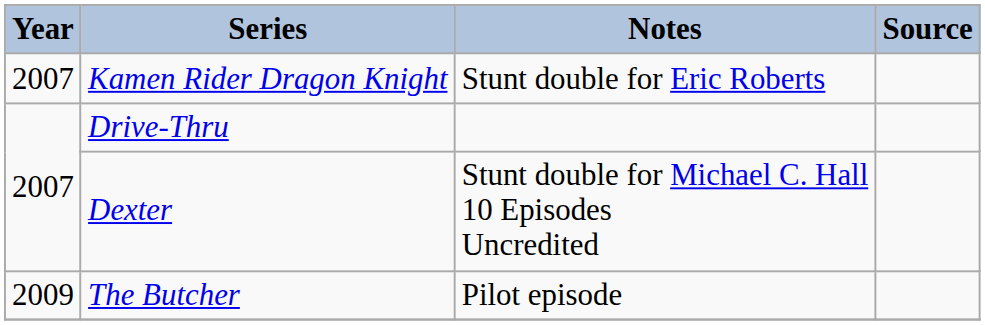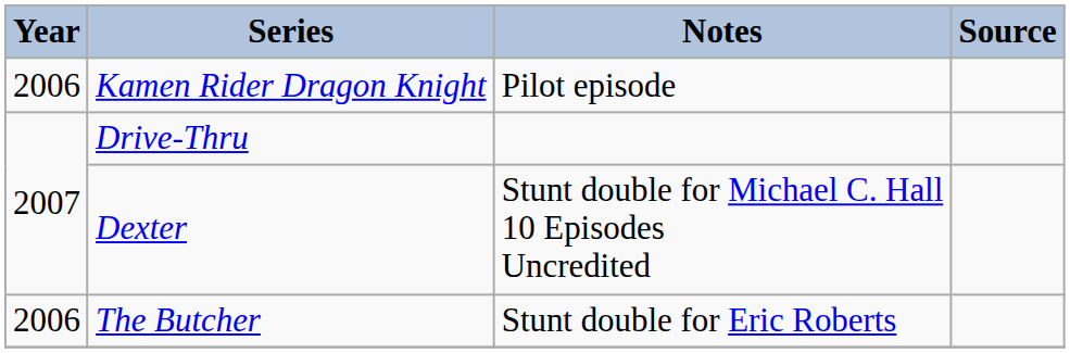 <table class="wikitable sortable plainrowheaders">
 <tr>
 <th style="background:#b0c4de;">Year</th>
 <th style="background:#b0c4de;">Series</th>
 <th style="background:#b0c4de;" class="unsortable">Notes</th>
 <th style="background:#b0c4de;" class="unsortable">Source</th>
 </tr>
 <tr>
-<td>2007</td>
+<td>2006</td>
 <td><em><a href='#'>Kamen Rider Dragon Knight</a></em></td>
-<td>Stunt double for <a href='#'>Eric Roberts</a></td>
+<td>Pilot episode</td>
 <td></td>
 </tr>
 <tr>
 <td rowspan="2">2007</td>
 <td><em><a href='#'>Drive-Thru</a></em></td>
 <td></td>
 <td></td>
 </tr>
 <tr>
 <td><em><a href='#'>Dexter</a></em></td>
 <td>Stunt double for <a href='#'>Michael C. Hall</a><br>10 Episodes<br>Uncredited</td>
 <td></td>
 </tr>
 <tr>
-<td>2009</td>
+<td>2006</td>
 <td><em><a href='#'>The Butcher</a></em></td>
-<td>Pilot episode</td>
+<td>Stunt double for <a href='#'>Eric Roberts</a></td>
 <td></td>
 </tr>
 <tr>
 </tr>
 </table>
